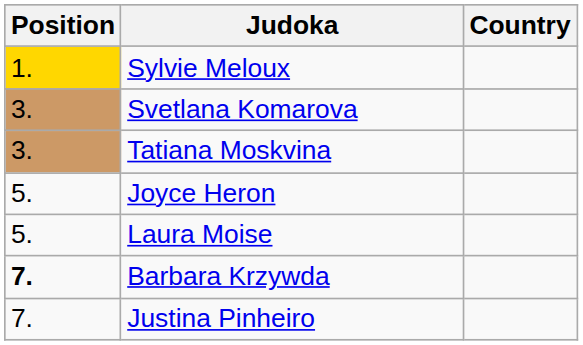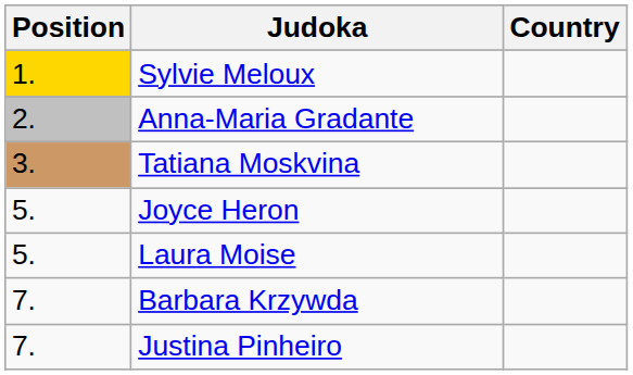 <table class=wikitable>
 <tr>
 <th width=10>Position</th>
 <th width=200>Judoka</th>
 <th width=10>Country</th>
 </tr>
 <tr>
 <td bgcolor=gold>1.</td>
 <td><a href='#'>Sylvie Meloux</a></td>
 <td></td>
 </tr>
 <tr>
-<td bgcolor="CC9966">3.</td>
-<td><a href='#'>Svetlana Komarova</a></td>
+<td bgcolor="silver">2.</td>
+<td><a href='#'>Anna-Maria Gradante</a></td>
 <td></td>
 </tr>
 <tr>
 <td bgcolor="CC9966">3.</td>
 <td><a href='#'>Tatiana Moskvina</a></td>
 <td></td>
 </tr>
 <tr>
 <td>5.</td>
 <td><a href='#'>Joyce Heron</a></td>
 <td></td>
 </tr>
 <tr>
 <td>5.</td>
 <td><a href='#'>Laura Moise</a></td>
 <td></td>
 </tr>
 <tr>
-<td><strong>7.</strong></td>
+<td>7.</td>
 <td><a href='#'>Barbara Krzywda</a></td>
 <td></td>
 </tr>
 <tr>
 <td>7.</td>
 <td><a href='#'>Justina Pinheiro</a></td>
 <td></td>
 </tr>
 </table>
